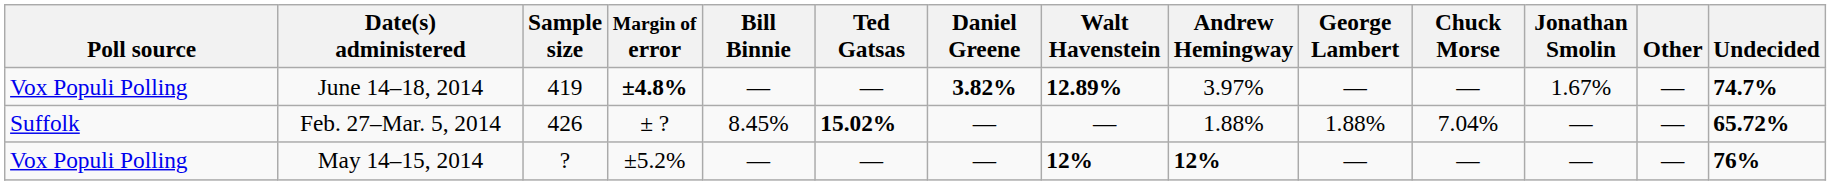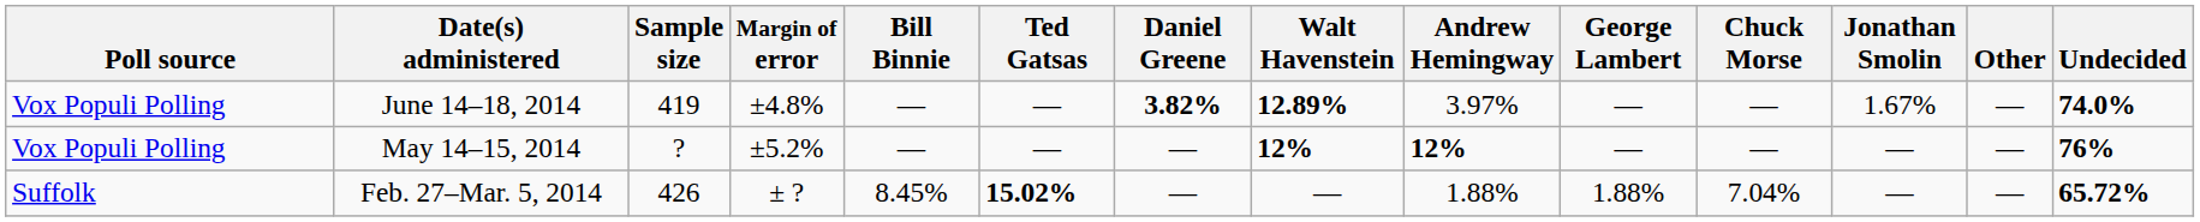 <table class="wikitable">
 <tr valign= bottom>
 <th style="width:180px;">Poll source</th>
 <th style="width:160px;">Date(s)<br>administered</th>
 <th class=small>Sample<br>size</th>
 <th class=small><small>Margin of</small><br>error</th>
 <th style="width:70px;">Bill<br>Binnie</th>
 <th style="width:70px;">Ted<br>Gatsas</th>
 <th style="width:70px;">Daniel<br>Greene</th>
 <th style="width:80px;">Walt<br>Havenstein</th>
 <th style="width:80px;">Andrew<br>Hemingway</th>
 <th style="width:70px;">George<br>Lambert</th>
 <th style="width:70px;">Chuck<br>Morse</th>
 <th style="width:70px;">Jonathan<br>Smolin</th>
 <th>Other</th>
 <th>Undecided</th>
 </tr>
 <tr>
 <td><a href='#'>Vox Populi Polling</a></td>
 <td align=center>June 14–18, 2014</td>
 <td align=center>419</td>
-<td align=center><strong>±4.8%</strong></td>
+<td align=center>±4.8%</td>
 <td align=center>—</td>
 <td align=center>—</td>
 <td align=center><strong>3.82%</strong></td>
 <td><strong>12.89%</strong></td>
 <td align=center>3.97%</td>
 <td align=center>—</td>
 <td align=center>—</td>
 <td align=center>1.67%</td>
 <td align=center>—</td>
-<td><strong>74.7%</strong></td>
+<td><strong>74.0%</strong></td>
+</tr>
+<tr>
+<td><a href='#'>Vox Populi Polling</a></td>
+<td align=center>May 14–15, 2014</td>
+<td align=center>?</td>
+<td align=center>±5.2%</td>
+<td align=center>—</td>
+<td align=center>—</td>
+<td align=center>—</td>
+<td><strong>12%</strong></td>
+<td><strong>12%</strong></td>
+<td align=center>—</td>
+<td align=center>—</td>
+<td align=center>—</td>
+<td align=center>—</td>
+<td><strong>76%</strong></td>
 </tr>
 <tr>
 <td><a href='#'>Suffolk</a></td>
 <td align=center>Feb. 27–Mar. 5, 2014</td>
 <td align=center>426</td>
 <td align=center>± ?</td>
 <td align=center>8.45%</td>
 <td><strong>15.02%</strong></td>
 <td align=center>—</td>
 <td align=center>—</td>
 <td align=center>1.88%</td>
 <td align=center>1.88%</td>
 <td align=center>7.04%</td>
 <td align=center>—</td>
 <td align=center>—</td>
 <td><strong>65.72%</strong></td>
 </tr>
-<tr>
-<td><a href='#'>Vox Populi Polling</a></td>
-<td align=center>May 14–15, 2014</td>
-<td align=center>?</td>
-<td align=center>±5.2%</td>
-<td align=center>—</td>
-<td align=center>—</td>
-<td align=center>—</td>
-<td><strong>12%</strong></td>
-<td><strong>12%</strong></td>
-<td align=center>—</td>
-<td align=center>—</td>
-<td align=center>—</td>
-<td align=center>—</td>
-<td><strong>76%</strong></td>
-</tr>
 </table>
